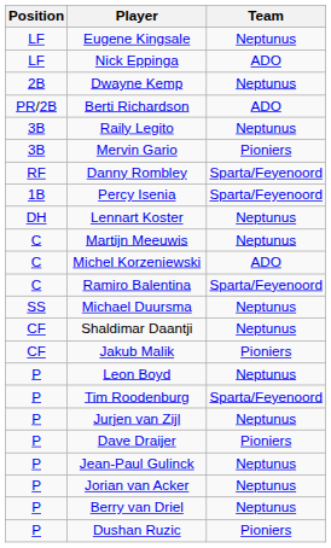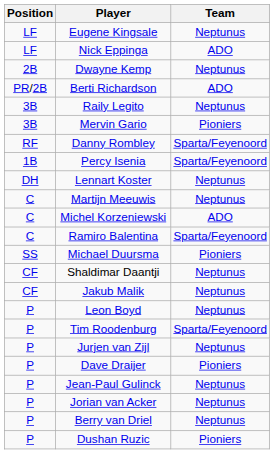 <table class="wikitable sortable" style="font-size: 100%; text-align:center;">
 <tr>
 <th>Position</th>
 <th width="150">Player</th>
 <th width="100">Team</th>
 </tr>
 <tr>
 <td><a href='#'>LF</a></td>
 <td><a href='#'>Eugene Kingsale</a></td>
 <td><a href='#'>Neptunus</a></td>
 </tr>
 <tr>
 <td><a href='#'>LF</a></td>
 <td><a href='#'>Nick Eppinga</a></td>
 <td><a href='#'>ADO</a></td>
 </tr>
 <tr>
 <td><a href='#'>2B</a></td>
 <td><a href='#'>Dwayne Kemp</a></td>
 <td><a href='#'>Neptunus</a></td>
 </tr>
 <tr>
 <td><a href='#'>PR</a>/<a href='#'>2B</a></td>
 <td><a href='#'>Berti Richardson</a></td>
 <td><a href='#'>ADO</a></td>
 </tr>
 <tr>
 <td><a href='#'>3B</a></td>
 <td><a href='#'>Raily Legito</a></td>
 <td><a href='#'>Neptunus</a></td>
 </tr>
 <tr>
 <td><a href='#'>3B</a></td>
 <td><a href='#'>Mervin Gario</a></td>
 <td><a href='#'>Pioniers</a></td>
 </tr>
 <tr>
 <td><a href='#'>RF</a></td>
 <td><a href='#'>Danny Rombley</a></td>
 <td><a href='#'>Sparta/Feyenoord</a></td>
 </tr>
 <tr>
 <td><a href='#'>1B</a></td>
 <td><a href='#'>Percy Isenia</a></td>
 <td><a href='#'>Sparta/Feyenoord</a></td>
 </tr>
 <tr>
 <td><a href='#'>DH</a></td>
 <td><a href='#'>Lennart Koster</a></td>
 <td><a href='#'>Neptunus</a></td>
 </tr>
 <tr>
 <td><a href='#'>C</a></td>
 <td><a href='#'>Martijn Meeuwis</a></td>
 <td><a href='#'>Neptunus</a></td>
 </tr>
 <tr>
 <td><a href='#'>C</a></td>
 <td><a href='#'>Michel Korzeniewski</a></td>
 <td><a href='#'>ADO</a></td>
 </tr>
 <tr>
 <td><a href='#'>C</a></td>
 <td><a href='#'>Ramiro Balentina</a></td>
 <td><a href='#'>Sparta/Feyenoord</a></td>
 </tr>
 <tr>
 <td><a href='#'>SS</a></td>
 <td><a href='#'>Michael Duursma</a></td>
-<td><a href='#'>Neptunus</a></td>
+<td><a href='#'>Pioniers</a></td>
 </tr>
 <tr>
 <td><a href='#'>CF</a></td>
 <td>Shaldimar Daantji</td>
 <td><a href='#'>Neptunus</a></td>
 </tr>
 <tr>
 <td><a href='#'>CF</a></td>
 <td><a href='#'>Jakub Malik</a></td>
-<td><a href='#'>Pioniers</a></td>
+<td><a href='#'>Neptunus</a></td>
 </tr>
 <tr>
 <td><a href='#'>P</a></td>
 <td><a href='#'>Leon Boyd</a></td>
 <td><a href='#'>Neptunus</a></td>
 </tr>
 <tr>
 <td><a href='#'>P</a></td>
 <td><a href='#'>Tim Roodenburg</a></td>
 <td><a href='#'>Sparta/Feyenoord</a></td>
 </tr>
 <tr>
 <td><a href='#'>P</a></td>
 <td><a href='#'>Jurjen van Zijl</a></td>
 <td><a href='#'>Neptunus</a></td>
 </tr>
 <tr>
 <td><a href='#'>P</a></td>
 <td><a href='#'>Dave Draijer</a></td>
 <td><a href='#'>Pioniers</a></td>
 </tr>
 <tr>
 <td><a href='#'>P</a></td>
 <td><a href='#'>Jean-Paul Gulinck</a></td>
 <td><a href='#'>Neptunus</a></td>
 </tr>
 <tr>
 <td><a href='#'>P</a></td>
 <td><a href='#'>Jorian van Acker</a></td>
 <td><a href='#'>Neptunus</a></td>
 </tr>
 <tr>
 <td><a href='#'>P</a></td>
 <td><a href='#'>Berry van Driel</a></td>
 <td><a href='#'>Neptunus</a></td>
 </tr>
 <tr>
 <td><a href='#'>P</a></td>
 <td><a href='#'>Dushan Ruzic</a></td>
 <td><a href='#'>Pioniers</a></td>
 </tr>
 </table>
